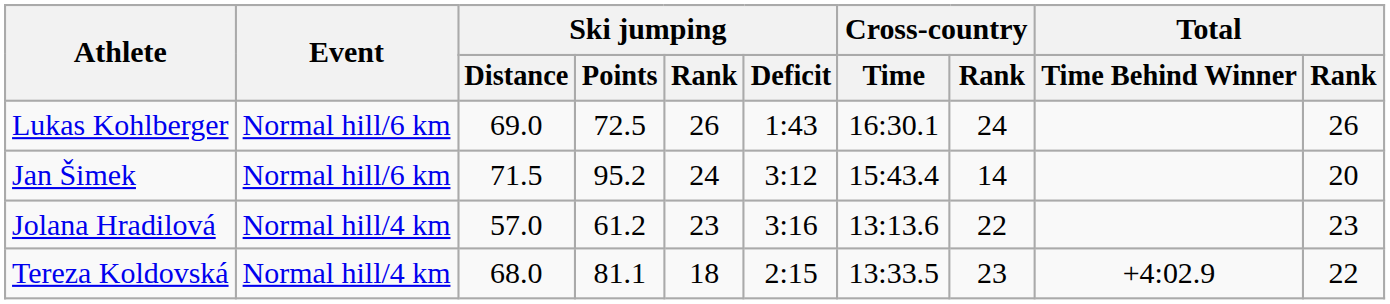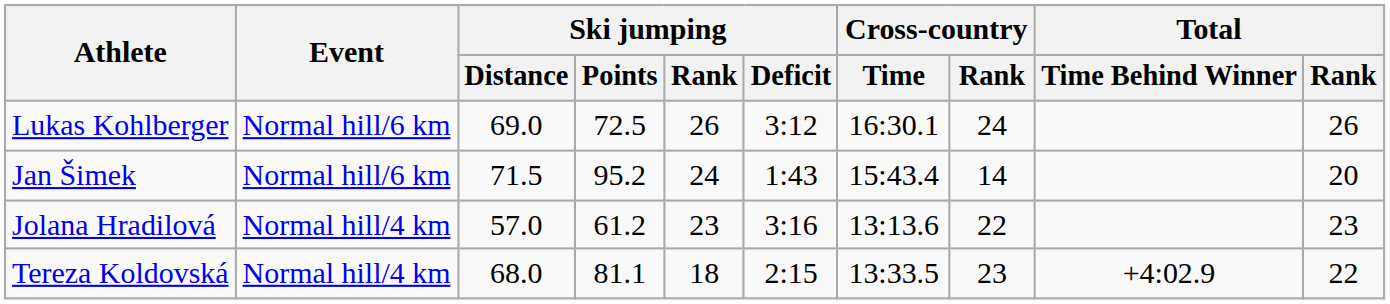 <table class="wikitable" style="font-size:90%">
 <tr>
 <th rowspan="2">Athlete</th>
 <th rowspan="2">Event</th>
 <th colspan="4">Ski jumping</th>
 <th colspan="2">Cross-country</th>
 <th colspan="2">Total</th>
 </tr>
 <tr style="font-size:95%">
 <th>Distance</th>
 <th>Points</th>
 <th>Rank</th>
 <th>Deficit</th>
 <th>Time</th>
 <th>Rank</th>
 <th>Time Behind Winner</th>
 <th>Rank</th>
 </tr>
 <tr align=center>
 <td align=left><a href='#'>Lukas Kohlberger</a></td>
 <td align=left><a href='#'>Normal hill/6 km</a></td>
 <td>69.0</td>
 <td>72.5</td>
 <td>26</td>
-<td>1:43</td>
+<td>3:12</td>
 <td>16:30.1</td>
 <td>24</td>
 <td></td>
 <td>26</td>
 </tr>
 <tr align=center>
 <td align=left><a href='#'>Jan Šimek</a></td>
 <td align=left><a href='#'>Normal hill/6 km</a></td>
 <td>71.5</td>
 <td>95.2</td>
 <td>24</td>
-<td>3:12</td>
+<td>1:43</td>
 <td>15:43.4</td>
 <td>14</td>
 <td></td>
 <td>20</td>
 </tr>
 <tr align=center>
 <td align=left><a href='#'>Jolana Hradilová</a></td>
 <td align=left><a href='#'>Normal hill/4 km</a></td>
 <td>57.0</td>
 <td>61.2</td>
 <td>23</td>
 <td>3:16</td>
 <td>13:13.6</td>
 <td>22</td>
 <td></td>
 <td>23</td>
 </tr>
 <tr align=center>
 <td align=left><a href='#'>Tereza Koldovská</a></td>
 <td align=left><a href='#'>Normal hill/4 km</a></td>
 <td>68.0</td>
 <td>81.1</td>
 <td>18</td>
 <td>2:15</td>
 <td>13:33.5</td>
 <td>23</td>
 <td>+4:02.9</td>
 <td>22</td>
 </tr>
 </table>
